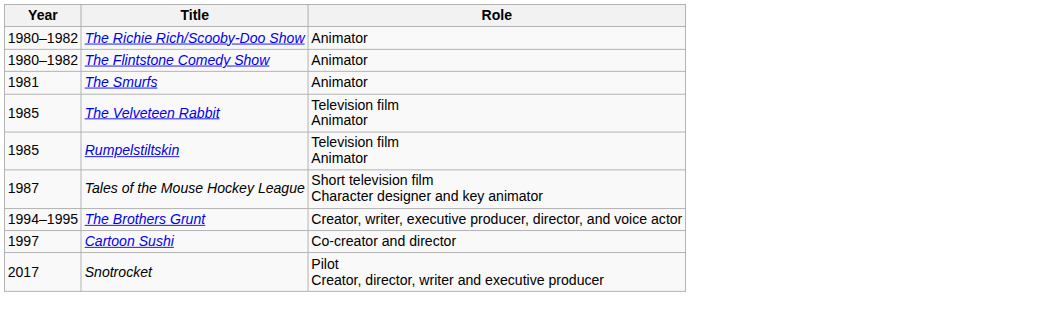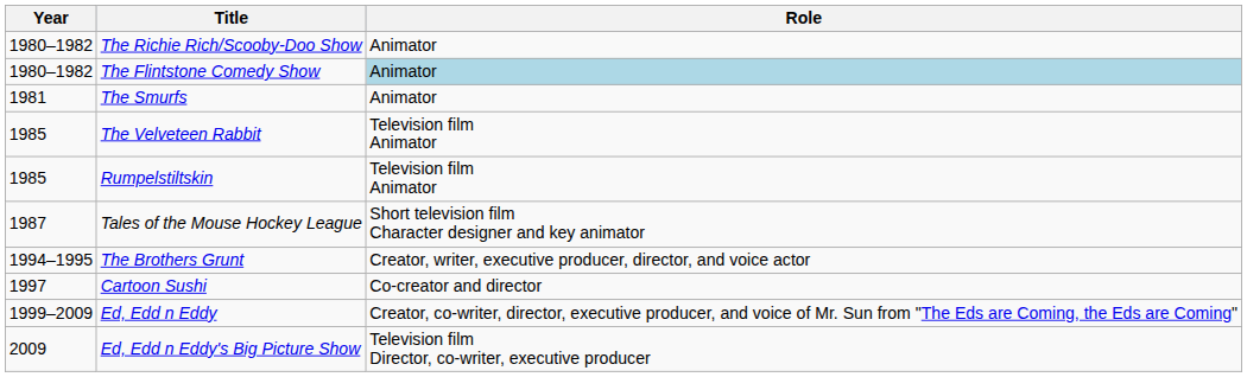 <table class="wikitable sortable mw-collapsible">
 <tr style="background:#b0c4de; text-align:center;">
 <th>Year</th>
 <th>Title</th>
 <th>Role</th>
 </tr>
 <tr>
 <td>1980–1982</td>
 <td data-sort-value="Richie Rich/Scooby-Doo Show, The"><em><a href='#'>The Richie Rich/Scooby-Doo Show</a></em></td>
 <td>Animator</td>
 </tr>
 <tr>
 <td>1980–1982</td>
 <td data-sort-value="Flintstone Comedy Show, The"><em><a href='#'>The Flintstone Comedy Show</a></em></td>
-<td>Animator</td>
+<td style="background: lightblue;">Animator</td>
 </tr>
 <tr>
 <td>1981</td>
 <td data-sort-value="Smurfs, The"><em><a href='#'>The Smurfs</a></em></td>
 <td>Animator</td>
 </tr>
 <tr>
 <td>1985</td>
 <td data-sort-value="Velveteen Rabbit, The"><em><a href='#'>The Velveteen Rabbit</a></em></td>
 <td>Television film<br>Animator</td>
 </tr>
 <tr>
 <td>1985</td>
 <td><em><a href='#'>Rumpelstiltskin</a></em></td>
 <td>Television film<br>Animator</td>
 </tr>
 <tr>
 <td>1987</td>
 <td><em>Tales of the Mouse Hockey League</em></td>
 <td>Short television film<br>Character designer and key animator</td>
 </tr>
 <tr>
 <td>1994–1995</td>
 <td data-sort-value="Brothers Grunt, The"><em><a href='#'>The Brothers Grunt</a></em></td>
 <td>Creator, writer, executive producer, director, and voice actor</td>
 </tr>
 <tr>
 <td>1997</td>
 <td><em><a href='#'>Cartoon Sushi</a></em></td>
 <td>Co-creator and director</td>
 </tr>
 <tr>
-<td>2017</td>
-<td><em>Snotrocket</em></td>
-<td>Pilot<br>Creator, director, writer and executive producer</td>
+<td>1999–2009</td>
+<td><em><a href='#'>Ed, Edd n Eddy</a></em></td>
+<td>Creator, co-writer, director, executive producer, and voice of Mr. Sun from "<a href='#'>The Eds are Coming, the Eds are Coming</a>"</td>
+</tr>
+<tr>
+<td>2009</td>
+<td><em><a href='#'>Ed, Edd n Eddy's Big Picture Show</a></em></td>
+<td>Television film<br>Director, co-writer, executive producer</td>
 </tr>
 </table>
